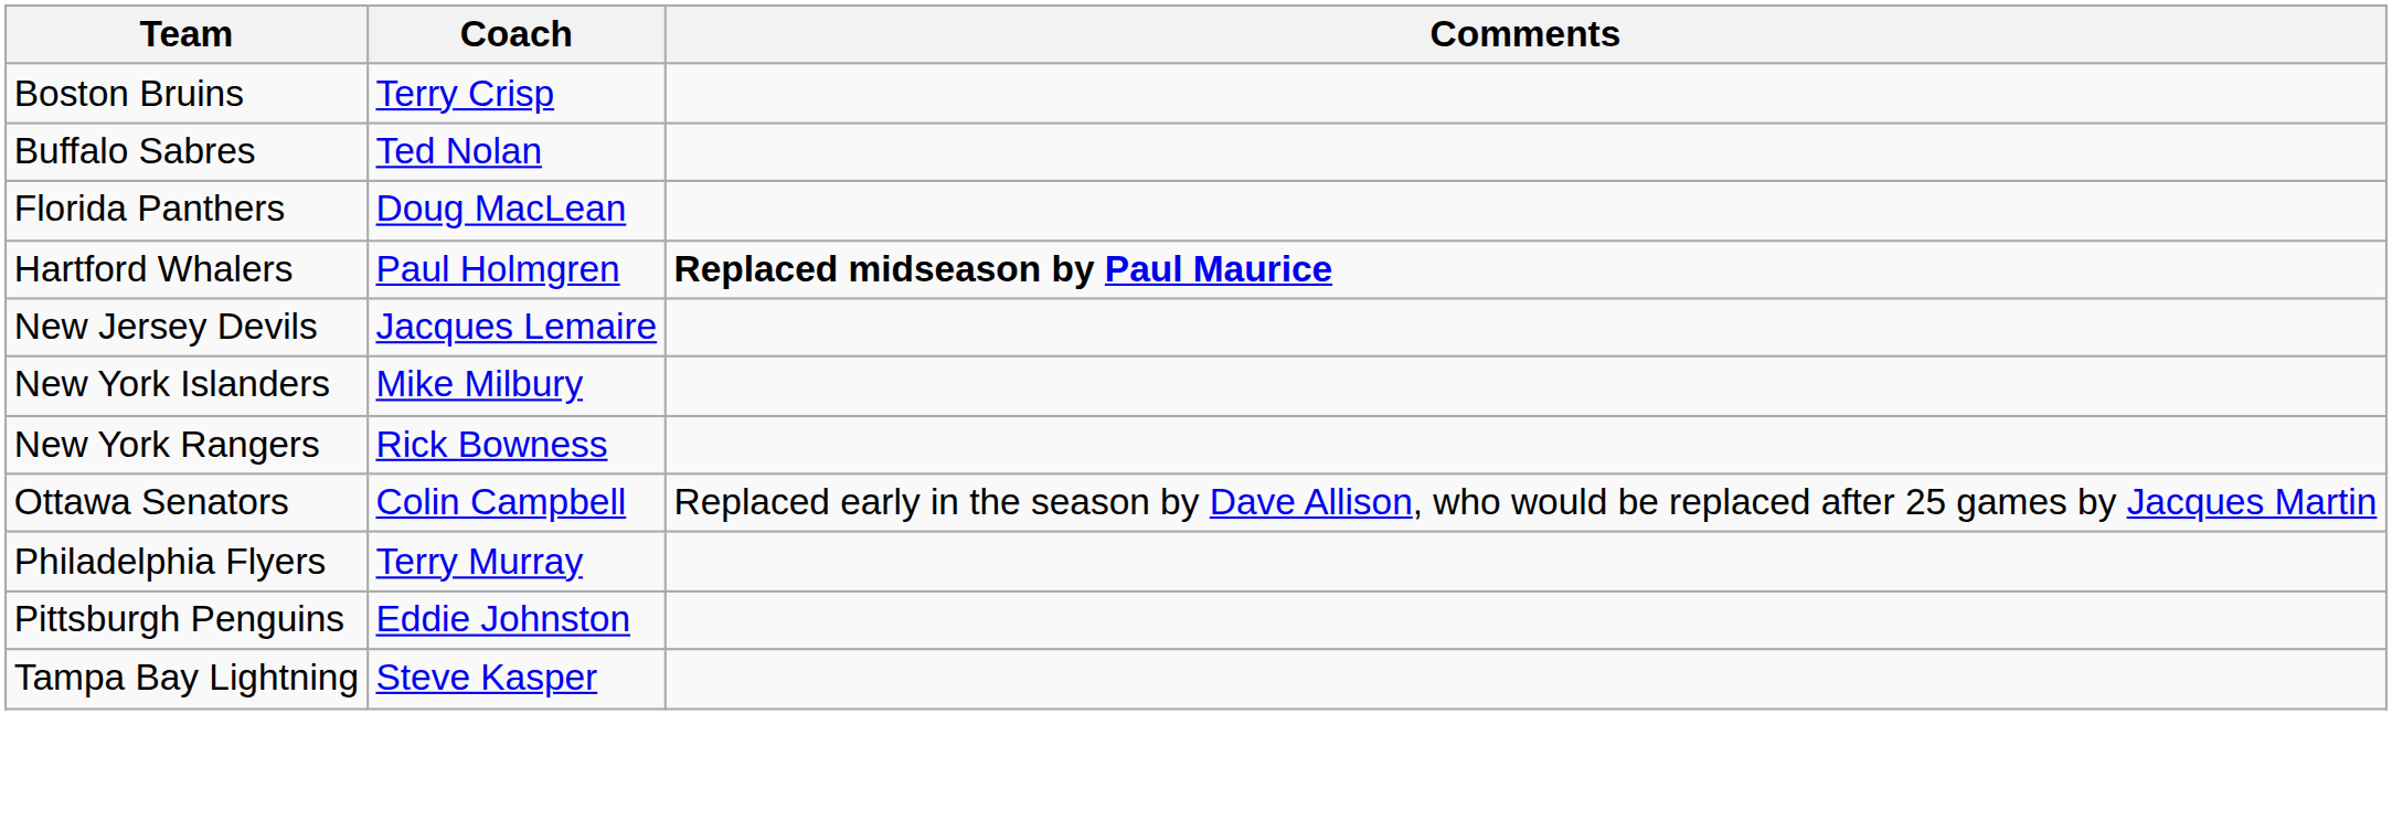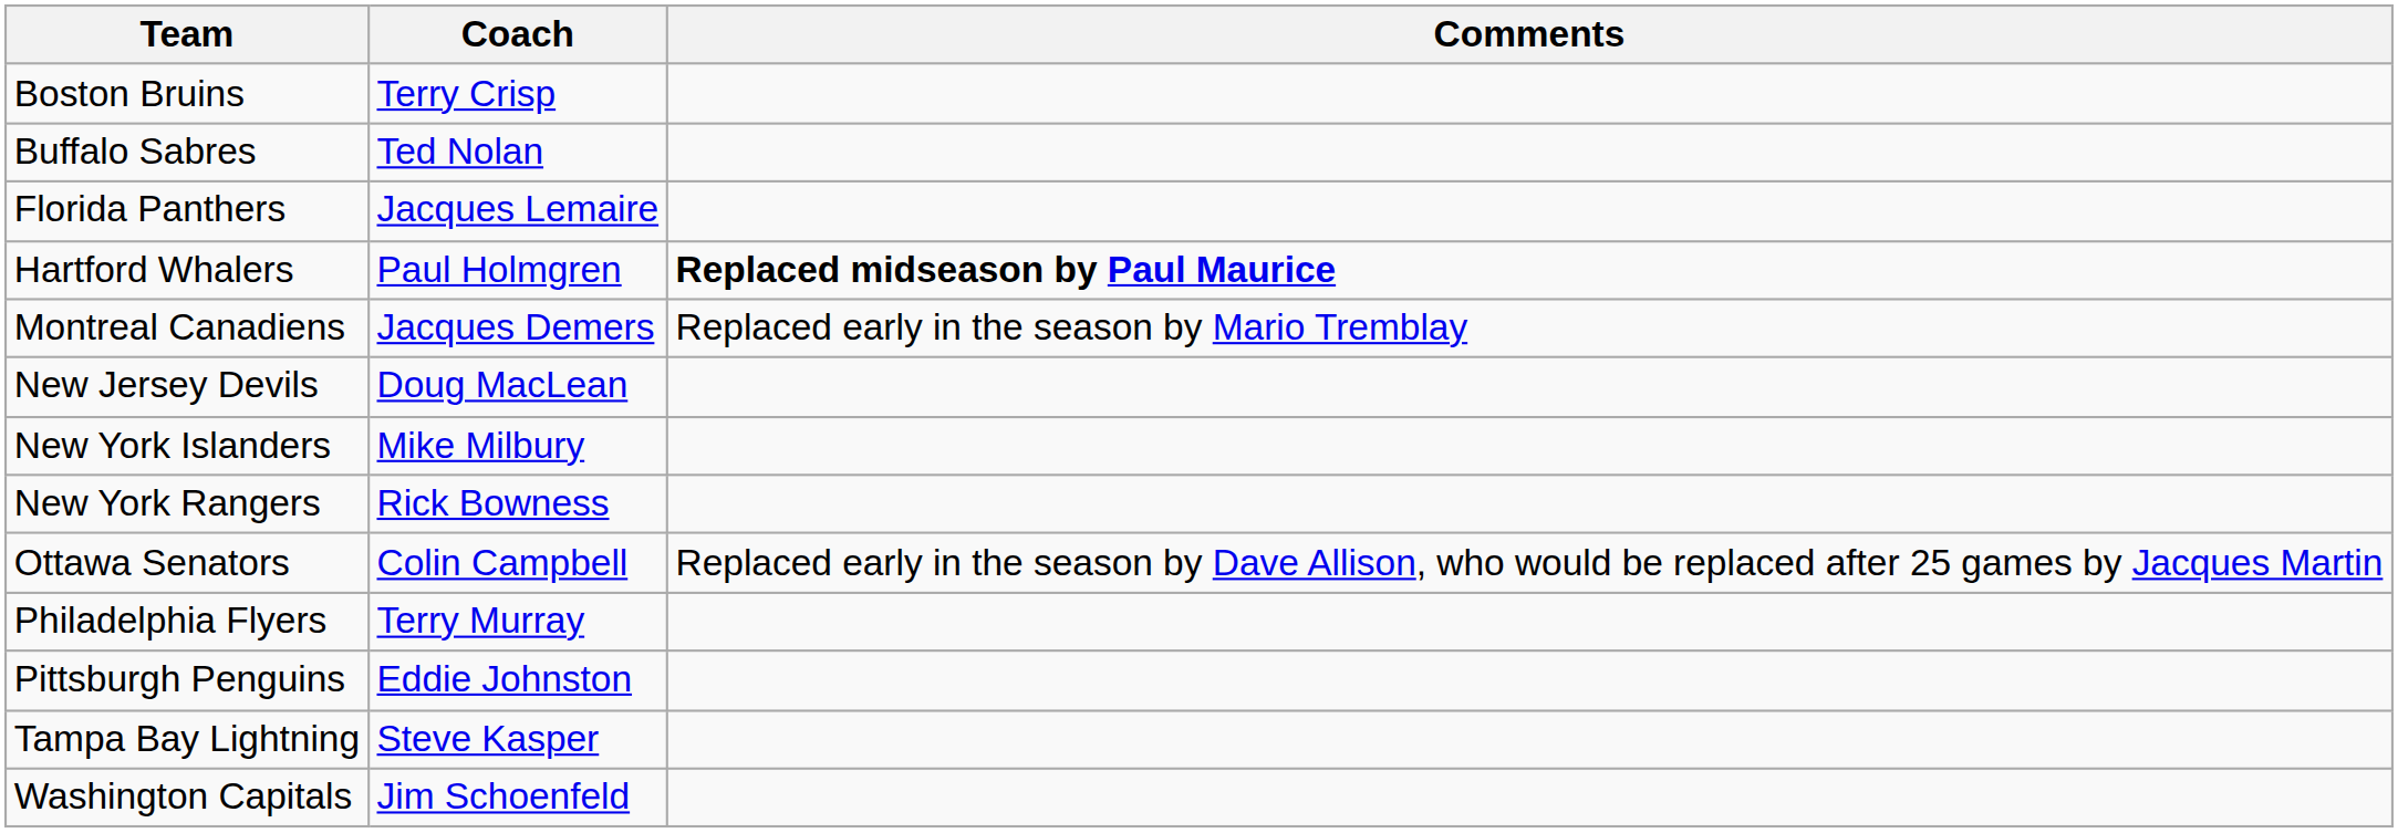 <table class="wikitable">
 <tr>
 <th bgcolor="#DDDDFF">Team</th>
 <th bgcolor="#DDDDFF">Coach</th>
 <th bgcolor="#DDDDFF">Comments</th>
 </tr>
 <tr>
 <td>Boston Bruins</td>
 <td><a href='#'>Terry Crisp</a></td>
 <td></td>
 </tr>
 <tr>
 <td>Buffalo Sabres</td>
 <td><a href='#'>Ted Nolan</a></td>
 <td></td>
 </tr>
 <tr>
 <td>Florida Panthers</td>
-<td><a href='#'>Doug MacLean</a></td>
+<td><a href='#'>Jacques Lemaire</a></td>
 <td></td>
 </tr>
 <tr>
 <td>Hartford Whalers</td>
 <td><a href='#'>Paul Holmgren</a></td>
 <td><strong>Replaced midseason by <a href='#'>Paul Maurice</a></strong></td>
 </tr>
 <tr>
+<td>Montreal Canadiens</td>
+<td><a href='#'>Jacques Demers</a></td>
+<td>Replaced early in the season by <a href='#'>Mario Tremblay</a></td>
+</tr>
+<tr>
 <td>New Jersey Devils</td>
-<td><a href='#'>Jacques Lemaire</a></td>
+<td><a href='#'>Doug MacLean</a></td>
 <td></td>
 </tr>
 <tr>
 <td>New York Islanders</td>
 <td><a href='#'>Mike Milbury</a></td>
 <td></td>
 </tr>
 <tr>
 <td>New York Rangers</td>
 <td><a href='#'>Rick Bowness</a></td>
 <td></td>
 </tr>
 <tr>
 <td>Ottawa Senators</td>
 <td><a href='#'>Colin Campbell</a></td>
 <td>Replaced early in the season by <a href='#'>Dave Allison</a>, who would be replaced after 25 games by <a href='#'>Jacques Martin</a></td>
 </tr>
 <tr>
 <td>Philadelphia Flyers</td>
 <td><a href='#'>Terry Murray</a></td>
 <td></td>
 </tr>
 <tr>
 <td>Pittsburgh Penguins</td>
 <td><a href='#'>Eddie Johnston</a></td>
 <td></td>
 </tr>
 <tr>
 <td>Tampa Bay Lightning</td>
 <td><a href='#'>Steve Kasper</a></td>
 <td></td>
 </tr>
+<tr>
+<td>Washington Capitals</td>
+<td><a href='#'>Jim Schoenfeld</a></td>
+<td></td>
+</tr>
 </table>
